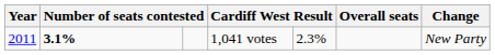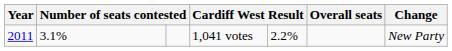 <table class="wikitable">
 <tr>
 <th>Year</th>
 <th colspan="2">Number of seats contested</th>
 <th colspan="2">Cardiff West Result</th>
 <th>Overall seats</th>
 <th>Change</th>
 </tr>
 <tr>
 <td><a href='#'>2011</a></td>
-<td><strong>3.1%</strong></td>
+<td>3.1%</td>
 <td></td>
 <td>1,041 votes</td>
-<td>2.3%</td>
+<td>2.2%</td>
 <td></td>
 <td><em>New Party</em></td>
 </tr>
 </table>
